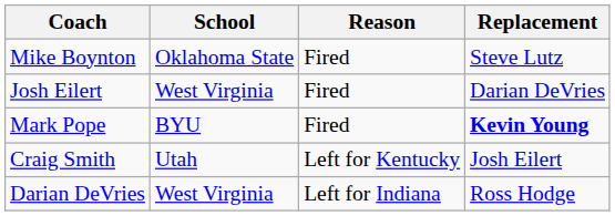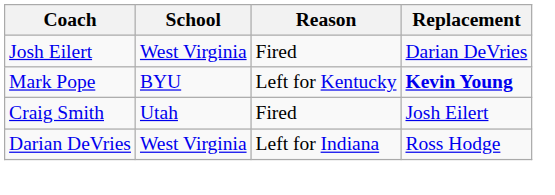 <table class="wikitable">
 <tr>
 <th>Coach</th>
 <th>School</th>
 <th>Reason</th>
 <th>Replacement</th>
-</tr>
-<tr>
-<td><a href='#'>Mike Boynton</a></td>
-<td><a href='#'>Oklahoma State</a></td>
-<td>Fired</td>
-<td><a href='#'>Steve Lutz</a></td>
 </tr>
 <tr>
 <td><a href='#'>Josh Eilert</a></td>
 <td><a href='#'>West Virginia</a></td>
 <td>Fired</td>
 <td><a href='#'>Darian DeVries</a></td>
 </tr>
 <tr>
 <td><a href='#'>Mark Pope</a></td>
 <td><a href='#'>BYU</a></td>
-<td>Fired</td>
+<td>Left for <a href='#'>Kentucky</a></td>
 <td><strong><a href='#'>Kevin Young</a></strong></td>
 </tr>
 <tr>
 <td><a href='#'>Craig Smith</a></td>
 <td><a href='#'>Utah</a></td>
-<td>Left for <a href='#'>Kentucky</a></td>
+<td>Fired</td>
 <td><a href='#'>Josh Eilert</a></td>
 </tr>
 <tr>
 <td><a href='#'>Darian DeVries</a></td>
 <td><a href='#'>West Virginia</a></td>
 <td>Left for <a href='#'>Indiana</a></td>
 <td><a href='#'>Ross Hodge</a></td>
 </tr>
 </table>
